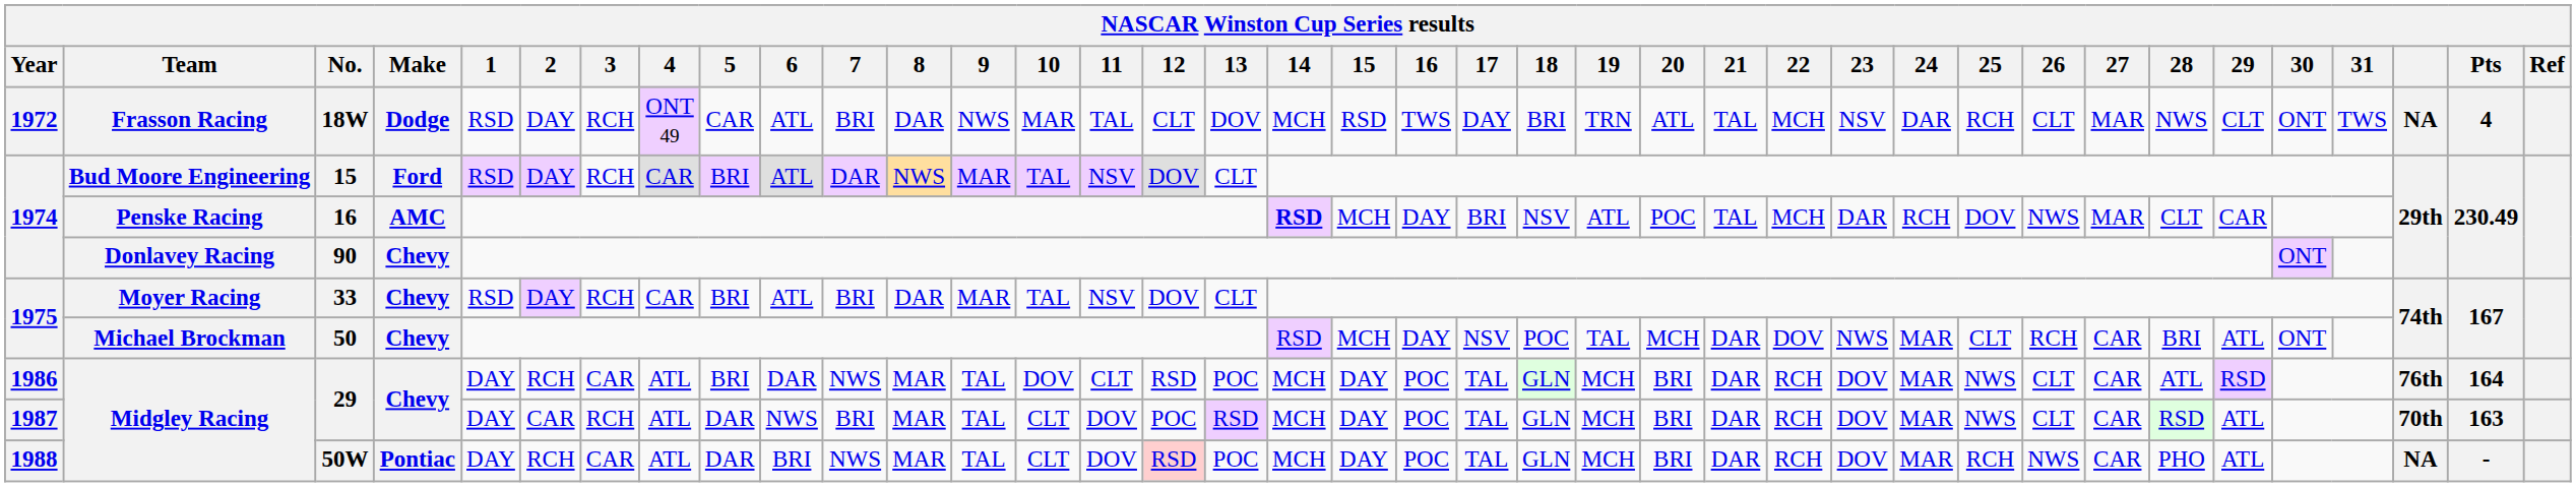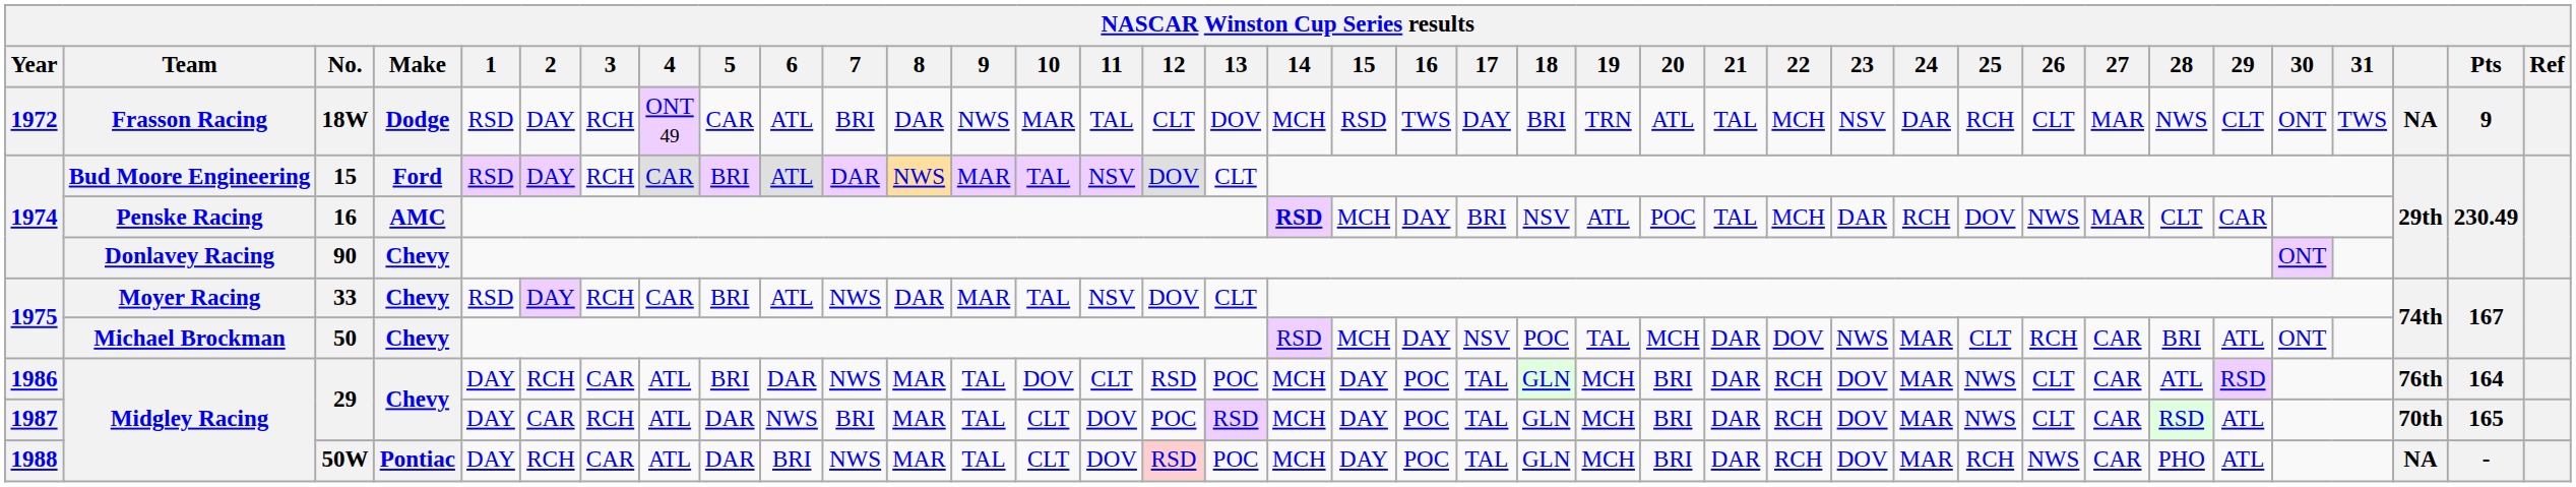 <table class="wikitable" style="text-align:center; font-size:75%">
 <tr>
 <th colspan=40><a href='#'>NASCAR</a> <a href='#'>Winston Cup Series</a> results</th>
 </tr>
 <tr>
 <th>Year</th>
 <th>Team</th>
 <th>No.</th>
 <th>Make</th>
 <th>1</th>
 <th>2</th>
 <th>3</th>
 <th>4</th>
 <th>5</th>
 <th>6</th>
 <th>7</th>
 <th>8</th>
 <th>9</th>
 <th>10</th>
 <th>11</th>
 <th>12</th>
 <th>13</th>
 <th>14</th>
 <th>15</th>
 <th>16</th>
 <th>17</th>
 <th>18</th>
 <th>19</th>
 <th>20</th>
 <th>21</th>
 <th>22</th>
 <th>23</th>
 <th>24</th>
 <th>25</th>
 <th>26</th>
 <th>27</th>
 <th>28</th>
 <th>29</th>
 <th>30</th>
 <th>31</th>
 <th></th>
 <th>Pts</th>
 <th>Ref</th>
 </tr>
 <tr>
 <th><a href='#'>1972</a></th>
 <th><a href='#'>Frasson Racing</a></th>
 <th>18W</th>
 <th><a href='#'>Dodge</a></th>
 <td><a href='#'>RSD</a></td>
 <td><a href='#'>DAY</a></td>
 <td><a href='#'>RCH</a></td>
 <td style="background:#EFCFFF;"><a href='#'>ONT</a><br><small>49</small></td>
 <td><a href='#'>CAR</a></td>
 <td><a href='#'>ATL</a></td>
 <td><a href='#'>BRI</a></td>
 <td><a href='#'>DAR</a></td>
 <td><a href='#'>NWS</a></td>
 <td><a href='#'>MAR</a></td>
 <td><a href='#'>TAL</a></td>
 <td><a href='#'>CLT</a></td>
 <td><a href='#'>DOV</a></td>
 <td><a href='#'>MCH</a></td>
 <td><a href='#'>RSD</a></td>
 <td><a href='#'>TWS</a></td>
 <td><a href='#'>DAY</a></td>
 <td><a href='#'>BRI</a></td>
 <td><a href='#'>TRN</a></td>
 <td><a href='#'>ATL</a></td>
 <td><a href='#'>TAL</a></td>
 <td><a href='#'>MCH</a></td>
 <td><a href='#'>NSV</a></td>
 <td><a href='#'>DAR</a></td>
 <td><a href='#'>RCH</a></td>
 <td><a href='#'>CLT</a></td>
 <td><a href='#'>MAR</a></td>
 <td><a href='#'>NWS</a></td>
 <td><a href='#'>CLT</a></td>
 <td><a href='#'>ONT</a></td>
 <td><a href='#'>TWS</a></td>
 <th>NA</th>
-<th>4</th>
+<th>9</th>
 <th></th>
 </tr>
 <tr>
 <th rowspan=3><a href='#'>1974</a></th>
 <th><a href='#'>Bud Moore Engineering</a></th>
 <th>15</th>
 <th><a href='#'>Ford</a></th>
 <td style="background:#EFCFFF;"><a href='#'>RSD</a><br></td>
 <td style="background:#EFCFFF;"><a href='#'>DAY</a><br></td>
 <td><a href='#'>RCH</a></td>
 <td style="background:#DFDFDF;"><a href='#'>CAR</a><br></td>
 <td style="background:#EFCFFF;"><a href='#'>BRI</a><br></td>
 <td style="background:#DFDFDF;"><a href='#'>ATL</a><br></td>
 <td style="background:#EFCFFF;"><a href='#'>DAR</a><br></td>
 <td style="background:#FFDF9F;"><a href='#'>NWS</a><br></td>
 <td style="background:#EFCFFF;"><a href='#'>MAR</a><br></td>
 <td style="background:#EFCFFF;"><a href='#'>TAL</a><br></td>
 <td style="background:#EFCFFF;"><a href='#'>NSV</a><br></td>
 <td style="background:#DFDFDF;"><a href='#'>DOV</a><br></td>
 <td><a href='#'>CLT</a></td>
 <td colspan=18></td>
 <th rowspan=3>29th</th>
 <th rowspan=3>230.49</th>
 <th rowspan=3></th>
 </tr>
 <tr>
 <th><a href='#'>Penske Racing</a></th>
 <th>16</th>
 <th><a href='#'>AMC</a></th>
 <td colspan=13></td>
 <td style="background:#EFCFFF;"><strong><a href='#'>RSD</a></strong><br></td>
 <td><a href='#'>MCH</a></td>
 <td><a href='#'>DAY</a></td>
 <td><a href='#'>BRI</a></td>
 <td><a href='#'>NSV</a></td>
 <td><a href='#'>ATL</a></td>
 <td><a href='#'>POC</a></td>
 <td><a href='#'>TAL</a></td>
 <td><a href='#'>MCH</a></td>
 <td><a href='#'>DAR</a></td>
 <td><a href='#'>RCH</a></td>
 <td><a href='#'>DOV</a></td>
 <td><a href='#'>NWS</a></td>
 <td><a href='#'>MAR</a></td>
 <td><a href='#'>CLT</a></td>
 <td><a href='#'>CAR</a></td>
 <td colspan=2></td>
 </tr>
 <tr>
 <th><a href='#'>Donlavey Racing</a></th>
 <th>90</th>
 <th><a href='#'>Chevy</a></th>
 <td colspan=29></td>
 <td style="background:#EFCFFF;"><a href='#'>ONT</a><br></td>
 <td></td>
 </tr>
 <tr>
 <th rowspan=2><a href='#'>1975</a></th>
 <th><a href='#'>Moyer Racing</a></th>
 <th>33</th>
 <th><a href='#'>Chevy</a></th>
 <td><a href='#'>RSD</a></td>
 <td style="background:#EFCFFF;"><a href='#'>DAY</a><br></td>
 <td><a href='#'>RCH</a></td>
 <td><a href='#'>CAR</a></td>
 <td><a href='#'>BRI</a></td>
 <td><a href='#'>ATL</a></td>
-<td><a href='#'>BRI</a></td>
+<td><a href='#'>NWS</a></td>
 <td><a href='#'>DAR</a></td>
 <td><a href='#'>MAR</a></td>
 <td><a href='#'>TAL</a></td>
 <td><a href='#'>NSV</a></td>
 <td><a href='#'>DOV</a></td>
 <td><a href='#'>CLT</a></td>
 <td colspan=18></td>
 <th rowspan=2>74th</th>
 <th rowspan=2>167</th>
 <th rowspan=2></th>
 </tr>
 <tr>
 <th><a href='#'>Michael Brockman</a></th>
 <th>50</th>
 <th><a href='#'>Chevy</a></th>
 <td colspan=13></td>
 <td style="background:#EFCFFF;"><a href='#'>RSD</a><br></td>
 <td><a href='#'>MCH</a></td>
 <td><a href='#'>DAY</a></td>
 <td><a href='#'>NSV</a></td>
 <td><a href='#'>POC</a></td>
 <td><a href='#'>TAL</a></td>
 <td><a href='#'>MCH</a></td>
 <td><a href='#'>DAR</a></td>
 <td><a href='#'>DOV</a></td>
 <td><a href='#'>NWS</a></td>
 <td><a href='#'>MAR</a></td>
 <td><a href='#'>CLT</a></td>
 <td><a href='#'>RCH</a></td>
 <td><a href='#'>CAR</a></td>
 <td><a href='#'>BRI</a></td>
 <td><a href='#'>ATL</a></td>
 <td><a href='#'>ONT</a></td>
 <td></td>
 </tr>
 <tr>
 <th><a href='#'>1986</a></th>
 <th rowspan=3><a href='#'>Midgley Racing</a></th>
 <th rowspan=2>29</th>
 <th rowspan=2><a href='#'>Chevy</a></th>
 <td><a href='#'>DAY</a></td>
 <td><a href='#'>RCH</a></td>
 <td><a href='#'>CAR</a></td>
 <td><a href='#'>ATL</a></td>
 <td><a href='#'>BRI</a></td>
 <td><a href='#'>DAR</a></td>
 <td><a href='#'>NWS</a></td>
 <td><a href='#'>MAR</a></td>
 <td><a href='#'>TAL</a></td>
 <td><a href='#'>DOV</a></td>
 <td><a href='#'>CLT</a></td>
 <td><a href='#'>RSD</a></td>
 <td><a href='#'>POC</a></td>
 <td><a href='#'>MCH</a></td>
 <td><a href='#'>DAY</a></td>
 <td><a href='#'>POC</a></td>
 <td><a href='#'>TAL</a></td>
 <td style="background:#DFFFDF;"><a href='#'>GLN</a><br></td>
 <td><a href='#'>MCH</a></td>
 <td><a href='#'>BRI</a></td>
 <td><a href='#'>DAR</a></td>
 <td><a href='#'>RCH</a></td>
 <td><a href='#'>DOV</a></td>
 <td><a href='#'>MAR</a></td>
 <td><a href='#'>NWS</a></td>
 <td><a href='#'>CLT</a></td>
 <td><a href='#'>CAR</a></td>
 <td><a href='#'>ATL</a></td>
 <td style="background:#EFCFFF;"><a href='#'>RSD</a><br></td>
 <td colspan=2></td>
 <th>76th</th>
 <th>164</th>
 <th></th>
 </tr>
 <tr>
 <th><a href='#'>1987</a></th>
 <td><a href='#'>DAY</a></td>
 <td><a href='#'>CAR</a></td>
 <td><a href='#'>RCH</a></td>
 <td><a href='#'>ATL</a></td>
 <td><a href='#'>DAR</a></td>
 <td><a href='#'>NWS</a></td>
 <td><a href='#'>BRI</a></td>
 <td><a href='#'>MAR</a></td>
 <td><a href='#'>TAL</a></td>
 <td><a href='#'>CLT</a></td>
 <td><a href='#'>DOV</a></td>
 <td><a href='#'>POC</a></td>
 <td style="background:#EFCFFF;"><a href='#'>RSD</a><br></td>
 <td><a href='#'>MCH</a></td>
 <td><a href='#'>DAY</a></td>
 <td><a href='#'>POC</a></td>
 <td><a href='#'>TAL</a></td>
 <td><a href='#'>GLN</a></td>
 <td><a href='#'>MCH</a></td>
 <td><a href='#'>BRI</a></td>
 <td><a href='#'>DAR</a></td>
 <td><a href='#'>RCH</a></td>
 <td><a href='#'>DOV</a></td>
 <td><a href='#'>MAR</a></td>
 <td><a href='#'>NWS</a></td>
 <td><a href='#'>CLT</a></td>
 <td><a href='#'>CAR</a></td>
 <td style="background:#DFFFDF;"><a href='#'>RSD</a><br></td>
 <td><a href='#'>ATL</a></td>
 <td colspan=2></td>
 <th>70th</th>
-<th>163</th>
+<th>165</th>
 <th></th>
 </tr>
 <tr>
 <th><a href='#'>1988</a></th>
 <th>50W</th>
 <th><a href='#'>Pontiac</a></th>
 <td><a href='#'>DAY</a></td>
 <td><a href='#'>RCH</a></td>
 <td><a href='#'>CAR</a></td>
 <td><a href='#'>ATL</a></td>
 <td><a href='#'>DAR</a></td>
 <td><a href='#'>BRI</a></td>
 <td><a href='#'>NWS</a></td>
 <td><a href='#'>MAR</a></td>
 <td><a href='#'>TAL</a></td>
 <td><a href='#'>CLT</a></td>
 <td><a href='#'>DOV</a></td>
 <td style="background:#FFCFCF;"><a href='#'>RSD</a><br></td>
 <td><a href='#'>POC</a></td>
 <td><a href='#'>MCH</a></td>
 <td><a href='#'>DAY</a></td>
 <td><a href='#'>POC</a></td>
 <td><a href='#'>TAL</a></td>
 <td><a href='#'>GLN</a></td>
 <td><a href='#'>MCH</a></td>
 <td><a href='#'>BRI</a></td>
 <td><a href='#'>DAR</a></td>
 <td><a href='#'>RCH</a></td>
 <td><a href='#'>DOV</a></td>
 <td><a href='#'>MAR</a></td>
 <td><a href='#'>RCH</a></td>
 <td><a href='#'>NWS</a></td>
 <td><a href='#'>CAR</a></td>
 <td><a href='#'>PHO</a></td>
 <td><a href='#'>ATL</a></td>
 <td colspan=2></td>
 <th>NA</th>
 <th>-</th>
 <th></th>
 </tr>
 </table>
